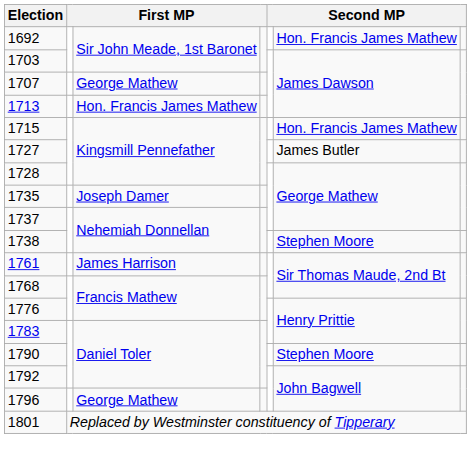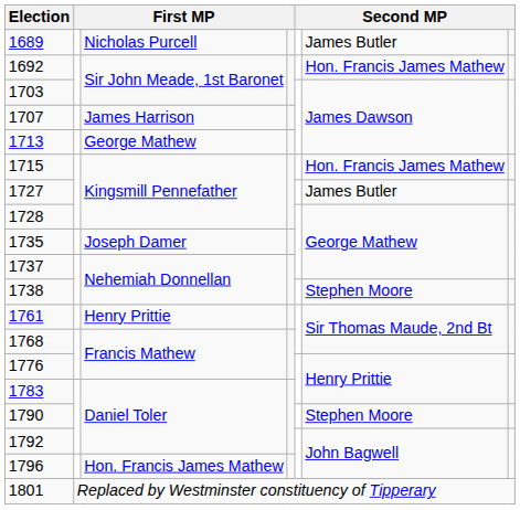 <table class="wikitable">
 <tr>
 <th>Election</th>
 <th colspan=3>First MP</th>
 <th colspan=3>Second MP</th>
+</tr>
+<tr>
+<td><a href='#'>1689</a></td>
+<td style="background-color: white"></td>
+<td><a href='#'>Nicholas Purcell</a></td>
+<td></td>
+<td style="background-color: white"></td>
+<td>James Butler</td>
+<td></td>
 </tr>
 <tr>
 <td>1692</td>
 <td rowspan="2" style="background-color: white"></td>
 <td rowspan="2"><a href='#'>Sir John Meade, 1st Baronet</a> </td>
 <td rowspan="2"></td>
 <td style="background-color: white"></td>
 <td><a href='#'>Hon. Francis James Mathew</a></td>
 <td></td>
 </tr>
 <tr>
 <td>1703</td>
 <td rowspan="3" style="background-color: white"></td>
 <td rowspan="3"><a href='#'>James Dawson</a></td>
 <td rowspan="3"></td>
 </tr>
 <tr>
 <td>1707</td>
 <td style="background-color: white"></td>
-<td><a href='#'>George Mathew</a></td>
+<td><a href='#'>James Harrison</a></td>
 <td></td>
 </tr>
 <tr>
 <td><a href='#'>1713</a></td>
 <td style="background-color: white"></td>
-<td><a href='#'>Hon. Francis James Mathew</a></td>
+<td><a href='#'>George Mathew</a></td>
 <td></td>
 </tr>
 <tr>
 <td>1715</td>
 <td rowspan="3" style="background-color: white"></td>
 <td rowspan="3"><a href='#'>Kingsmill Pennefather</a></td>
 <td rowspan="3"></td>
 <td style="background-color: white"></td>
 <td><a href='#'>Hon. Francis James Mathew</a></td>
 <td></td>
 </tr>
 <tr>
 <td>1727</td>
 <td style="background-color: white"></td>
 <td>James Butler</td>
 <td></td>
 </tr>
 <tr>
 <td>1728</td>
 <td rowspan="3" style="background-color: white"></td>
 <td rowspan="3"><a href='#'>George Mathew</a></td>
 <td rowspan="3"></td>
 </tr>
 <tr>
 <td>1735</td>
 <td style="background-color: white"></td>
 <td><a href='#'>Joseph Damer</a></td>
 <td></td>
 </tr>
 <tr>
 <td>1737</td>
 <td rowspan="2" style="background-color: white"></td>
 <td rowspan="2"><a href='#'>Nehemiah Donnellan</a></td>
 <td rowspan="2"></td>
 </tr>
 <tr>
 <td>1738</td>
 <td style="background-color: white"></td>
 <td><a href='#'>Stephen Moore</a></td>
 <td></td>
 </tr>
 <tr>
 <td><a href='#'>1761</a></td>
 <td style="background-color: white"></td>
-<td><a href='#'>James Harrison</a></td>
+<td><a href='#'>Henry Prittie</a></td>
 <td></td>
 <td rowspan="2" style="background-color: white"></td>
 <td rowspan="2"><a href='#'>Sir Thomas Maude, 2nd Bt</a></td>
 <td rowspan="2"></td>
 </tr>
 <tr>
 <td>1768</td>
 <td rowspan="2" style="background-color: white"></td>
 <td rowspan="2"><a href='#'>Francis Mathew</a></td>
 <td rowspan="2"></td>
 </tr>
 <tr>
 <td>1776</td>
 <td rowspan="2" style="background-color: white"></td>
 <td rowspan="2"><a href='#'>Henry Prittie</a></td>
 <td rowspan="2"></td>
 </tr>
 <tr>
 <td><a href='#'>1783</a></td>
 <td rowspan="3" style="background-color: white"></td>
 <td rowspan="3"><a href='#'>Daniel Toler</a></td>
 <td rowspan="3"></td>
 </tr>
 <tr>
 <td>1790</td>
 <td style="background-color: white"></td>
 <td><a href='#'>Stephen Moore</a></td>
 <td></td>
 </tr>
 <tr>
 <td>1792</td>
 <td rowspan="2" style="background-color: white"></td>
 <td rowspan="2"><a href='#'>John Bagwell</a></td>
 <td rowspan="2"></td>
 </tr>
 <tr>
 <td>1796</td>
 <td style="background-color: white"></td>
-<td><a href='#'>George Mathew</a></td>
+<td><a href='#'>Hon. Francis James Mathew</a></td>
 <td></td>
 </tr>
 <tr>
 <td>1801</td>
 <td colspan = "6"><em>Replaced by Westminster constituency of <a href='#'>Tipperary</a></em></td>
 </tr>
 </table>
